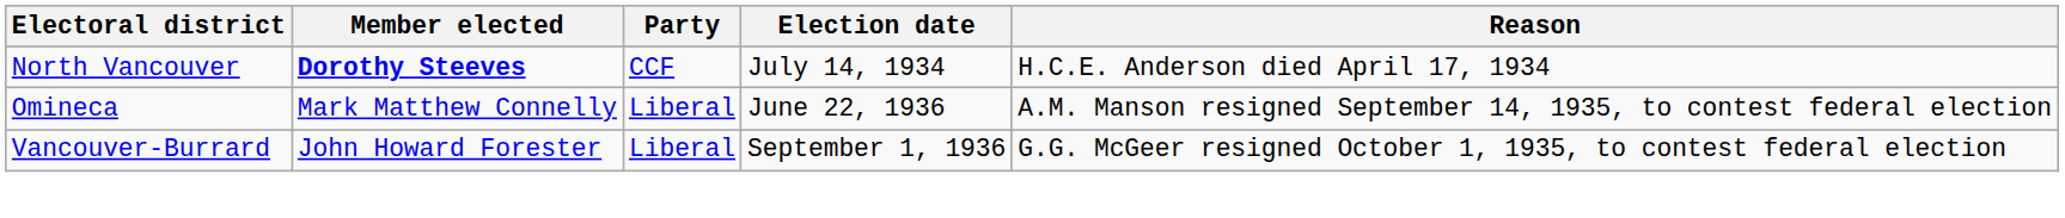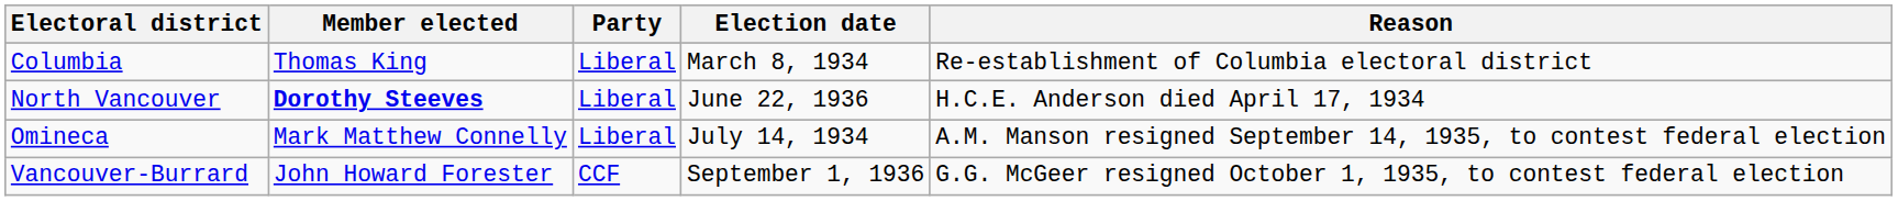 <table class="wikitable sortable">
 <tr>
 <th>Electoral district</th>
 <th>Member elected</th>
 <th>Party</th>
 <th>Election date</th>
 <th>Reason</th>
 </tr>
 <tr>
+<td><a href='#'>Columbia</a></td>
+<td><a href='#'>Thomas King</a></td>
+<td><a href='#'>Liberal</a></td>
+<td>March 8, 1934</td>
+<td>Re-establishment of Columbia electoral district</td>
+</tr>
+<tr>
 <td><a href='#'>North Vancouver</a></td>
 <td><strong><a href='#'>Dorothy Steeves</a></strong></td>
-<td><a href='#'>CCF</a></td>
-<td>July 14, 1934</td>
+<td><a href='#'>Liberal</a></td>
+<td>June 22, 1936</td>
 <td>H.C.E. Anderson died April 17, 1934</td>
 </tr>
 <tr>
 <td><a href='#'>Omineca</a></td>
 <td><a href='#'>Mark Matthew Connelly</a></td>
 <td><a href='#'>Liberal</a></td>
-<td>June 22, 1936</td>
+<td>July 14, 1934</td>
 <td>A.M. Manson resigned September 14, 1935, to contest federal election</td>
 </tr>
 <tr>
 <td><a href='#'>Vancouver-Burrard</a></td>
 <td><a href='#'>John Howard Forester</a></td>
-<td><a href='#'>Liberal</a></td>
+<td><a href='#'>CCF</a></td>
 <td>September 1, 1936</td>
 <td>G.G. McGeer resigned October 1, 1935, to contest federal election</td>
 </tr>
 </table>
